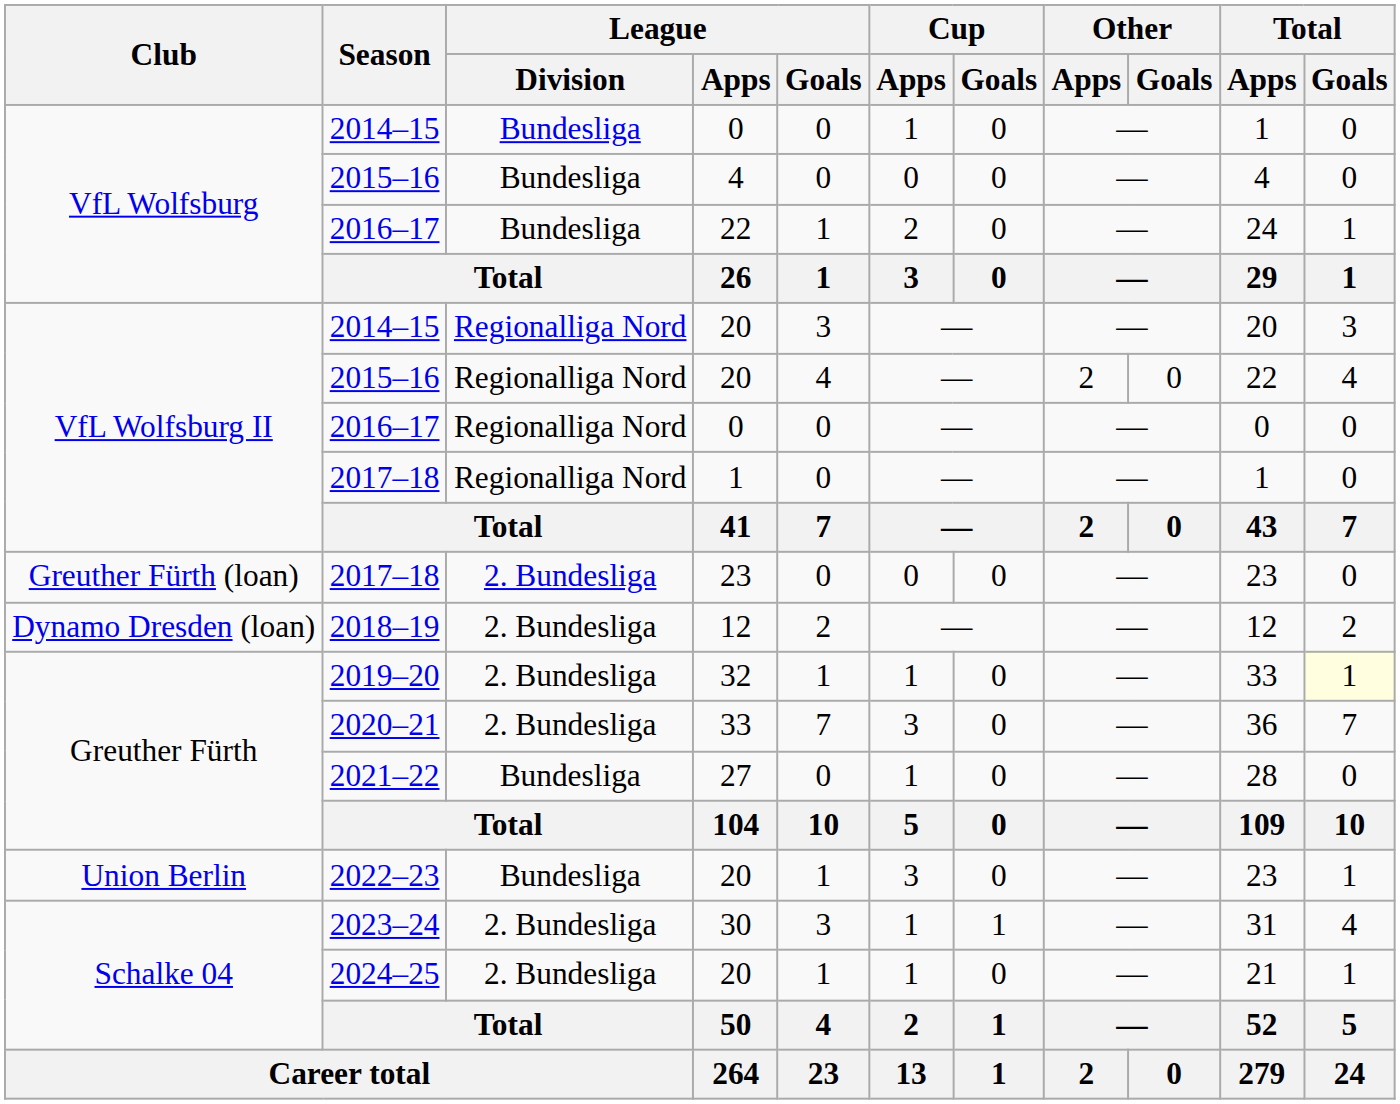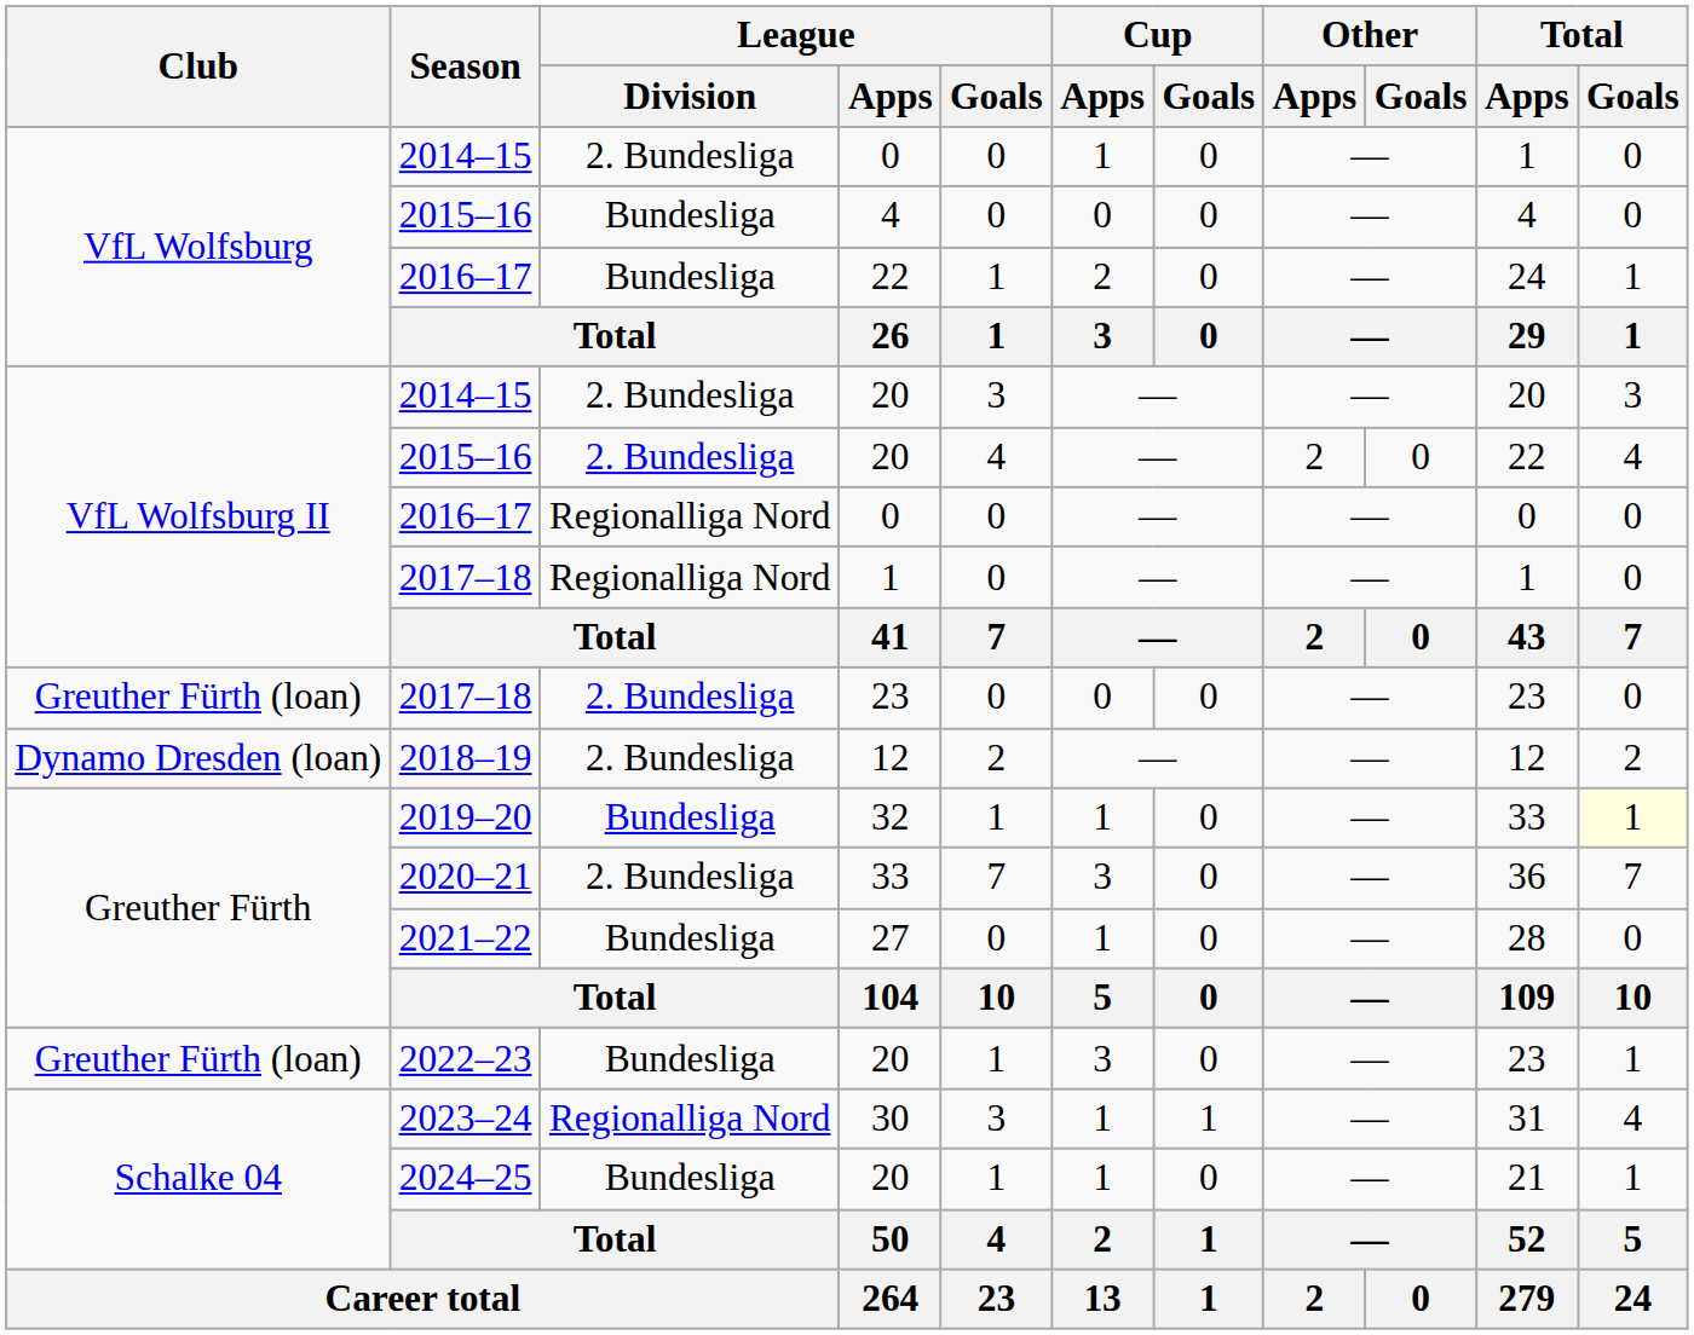 <table class="wikitable" style="text-align:center">
 <tr>
 <th rowspan="2">Club</th>
 <th rowspan="2">Season</th>
 <th colspan="3">League</th>
 <th colspan="2">Cup</th>
 <th colspan="2">Other</th>
 <th colspan="2">Total</th>
 </tr>
 <tr>
 <th>Division</th>
 <th>Apps</th>
 <th>Goals</th>
 <th>Apps</th>
 <th>Goals</th>
 <th>Apps</th>
 <th>Goals</th>
 <th>Apps</th>
 <th>Goals</th>
 </tr>
 <tr>
 <td rowspan="4"><a href='#'>VfL Wolfsburg</a></td>
 <td><a href='#'>2014–15</a></td>
-<td><a href='#'>Bundesliga</a></td>
+<td>2. Bundesliga</td>
 <td>0</td>
 <td>0</td>
 <td>1</td>
 <td>0</td>
 <td colspan="2">—</td>
 <td>1</td>
 <td>0</td>
 </tr>
 <tr>
 <td><a href='#'>2015–16</a></td>
 <td>Bundesliga</td>
 <td>4</td>
 <td>0</td>
 <td>0</td>
 <td>0</td>
 <td colspan="2">—</td>
 <td>4</td>
 <td>0</td>
 </tr>
 <tr>
 <td><a href='#'>2016–17</a></td>
 <td>Bundesliga</td>
 <td>22</td>
 <td>1</td>
 <td>2</td>
 <td>0</td>
 <td colspan="2">—</td>
 <td>24</td>
 <td>1</td>
 </tr>
 <tr>
 <th colspan="2">Total</th>
 <th>26</th>
 <th>1</th>
 <th>3</th>
 <th>0</th>
 <th colspan="2">—</th>
 <th>29</th>
 <th>1</th>
 </tr>
 <tr>
 <td rowspan="5"><a href='#'>VfL Wolfsburg II</a></td>
 <td><a href='#'>2014–15</a></td>
-<td><a href='#'>Regionalliga Nord</a></td>
+<td>2. Bundesliga</td>
 <td>20</td>
 <td>3</td>
 <td colspan="2">—</td>
 <td colspan="2">—</td>
 <td>20</td>
 <td>3</td>
 </tr>
 <tr>
 <td><a href='#'>2015–16</a></td>
-<td>Regionalliga Nord</td>
+<td><a href='#'>2. Bundesliga</a></td>
 <td>20</td>
 <td>4</td>
 <td colspan="2">—</td>
 <td>2</td>
 <td>0</td>
 <td>22</td>
 <td>4</td>
 </tr>
 <tr>
 <td><a href='#'>2016–17</a></td>
 <td>Regionalliga Nord</td>
 <td>0</td>
 <td>0</td>
 <td colspan="2">—</td>
 <td colspan="2">—</td>
 <td>0</td>
 <td>0</td>
 </tr>
 <tr>
 <td><a href='#'>2017–18</a></td>
 <td>Regionalliga Nord</td>
 <td>1</td>
 <td>0</td>
 <td colspan="2">—</td>
 <td colspan="2">—</td>
 <td>1</td>
 <td>0</td>
 </tr>
 <tr>
 <th colspan="2">Total</th>
 <th>41</th>
 <th>7</th>
 <th colspan="2">—</th>
 <th>2</th>
 <th>0</th>
 <th>43</th>
 <th>7</th>
 </tr>
 <tr>
 <td><a href='#'>Greuther Fürth</a> (loan)</td>
 <td><a href='#'>2017–18</a></td>
 <td><a href='#'>2. Bundesliga</a></td>
 <td>23</td>
 <td>0</td>
 <td>0</td>
 <td>0</td>
 <td colspan="2">—</td>
 <td>23</td>
 <td>0</td>
 </tr>
 <tr>
 <td><a href='#'>Dynamo Dresden</a> (loan)</td>
 <td><a href='#'>2018–19</a></td>
 <td>2. Bundesliga</td>
 <td>12</td>
 <td>2</td>
 <td colspan="2">—</td>
 <td colspan="2">—</td>
 <td>12</td>
 <td>2</td>
 </tr>
 <tr>
 <td rowspan="4">Greuther Fürth</td>
 <td><a href='#'>2019–20</a></td>
-<td>2. Bundesliga</td>
+<td><a href='#'>Bundesliga</a></td>
 <td>32</td>
 <td>1</td>
 <td>1</td>
 <td>0</td>
 <td colspan="2">—</td>
 <td>33</td>
 <td style="background: lightyellow;">1</td>
 </tr>
 <tr>
 <td><a href='#'>2020–21</a></td>
 <td>2. Bundesliga</td>
 <td>33</td>
 <td>7</td>
 <td>3</td>
 <td>0</td>
 <td colspan="2">—</td>
 <td>36</td>
 <td>7</td>
 </tr>
 <tr>
 <td><a href='#'>2021–22</a></td>
 <td>Bundesliga</td>
 <td>27</td>
 <td>0</td>
 <td>1</td>
 <td>0</td>
 <td colspan="2">—</td>
 <td>28</td>
 <td>0</td>
 </tr>
 <tr>
 <th colspan="2">Total</th>
 <th>104</th>
 <th>10</th>
 <th>5</th>
 <th>0</th>
 <th colspan="2">—</th>
 <th>109</th>
 <th>10</th>
 </tr>
 <tr>
-<td><a href='#'>Union Berlin</a></td>
+<td><a href='#'>Greuther Fürth</a> (loan)</td>
 <td><a href='#'>2022–23</a></td>
 <td>Bundesliga</td>
 <td>20</td>
 <td>1</td>
 <td>3</td>
 <td>0</td>
 <td colspan="2">—</td>
 <td>23</td>
 <td>1</td>
 </tr>
 <tr>
 <td rowspan="3"><a href='#'>Schalke 04</a></td>
 <td><a href='#'>2023–24</a></td>
-<td>2. Bundesliga</td>
+<td><a href='#'>Regionalliga Nord</a></td>
 <td>30</td>
 <td>3</td>
 <td>1</td>
 <td>1</td>
 <td colspan="2">—</td>
 <td>31</td>
 <td>4</td>
 </tr>
 <tr>
 <td><a href='#'>2024–25</a></td>
-<td>2. Bundesliga</td>
+<td>Bundesliga</td>
 <td>20</td>
 <td>1</td>
 <td>1</td>
 <td>0</td>
 <td colspan="2">—</td>
 <td>21</td>
 <td>1</td>
 </tr>
 <tr>
 <th colspan="2">Total</th>
 <th>50</th>
 <th>4</th>
 <th>2</th>
 <th>1</th>
 <th colspan="2">—</th>
 <th>52</th>
 <th>5</th>
 </tr>
 <tr>
 <th colspan="3">Career total</th>
 <th>264</th>
 <th>23</th>
 <th>13</th>
 <th>1</th>
 <th>2</th>
 <th>0</th>
 <th>279</th>
 <th>24</th>
 </tr>
 </table>
